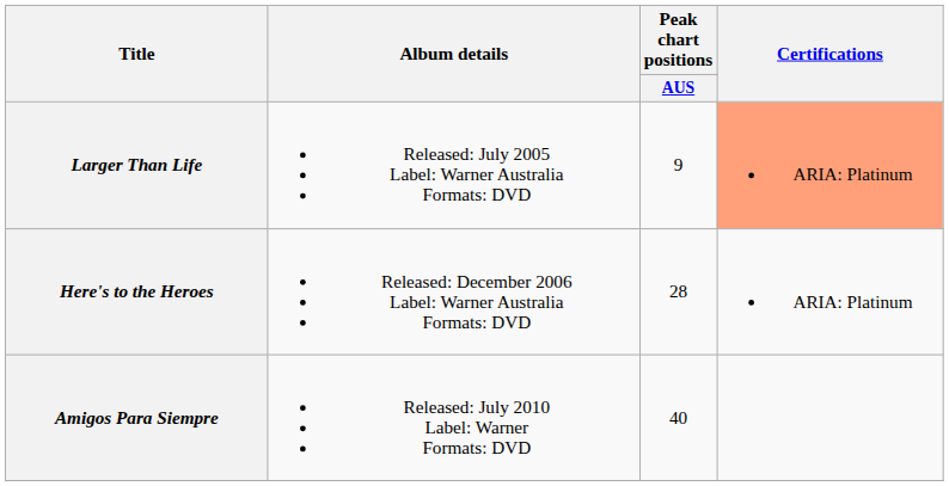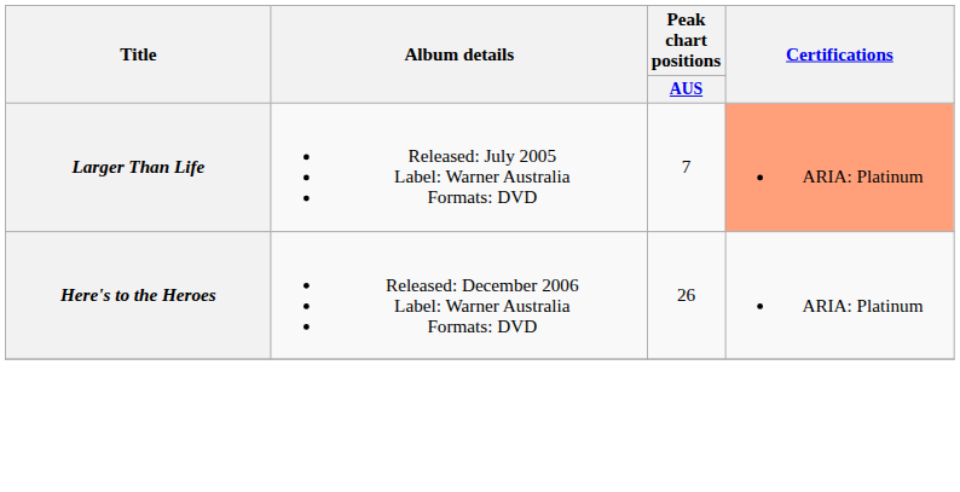 <table class="wikitable plainrowheaders" style="text-align:center;">
 <tr>
 <th scope="col" rowspan="2" style="width:14em;">Title</th>
 <th scope="col" rowspan="2" style="width:20em;">Album details</th>
 <th scope="col" colspan="1">Peak chart positions</th>
 <th scope="col" rowspan="2" style="width:12em;"><a href='#'>Certifications</a></th>
 </tr>
 <tr>
 <th scope="col" style="width:3em;font-size:90%;"><a href='#'>AUS</a><br></th>
 </tr>
 <tr>
 <th scope="row"><em>Larger Than Life</em></th>
 <td><br><ul><li>Released: July 2005</li><li>Label: Warner Australia</li><li>Formats: DVD</li></ul></td>
-<td>9</td>
+<td>7</td>
 <td style="background: lightsalmon;"><br><ul><li>ARIA: Platinum</li></ul></td>
 </tr>
 <tr>
 <th scope="row"><em>Here's to the Heroes</em></th>
 <td><br><ul><li>Released: December 2006</li><li>Label: Warner Australia</li><li>Formats: DVD</li></ul></td>
-<td>28</td>
+<td>26</td>
 <td><br><ul><li>ARIA: Platinum</li></ul></td>
-</tr>
-<tr>
-<th scope="row"><em>Amigos Para Siempre</em></th>
-<td><br><ul><li>Released: July 2010</li><li>Label: Warner</li><li>Formats: DVD</li></ul></td>
-<td>40</td>
-<td></td>
 </tr>
 <tr>
 </tr>
 </table>
